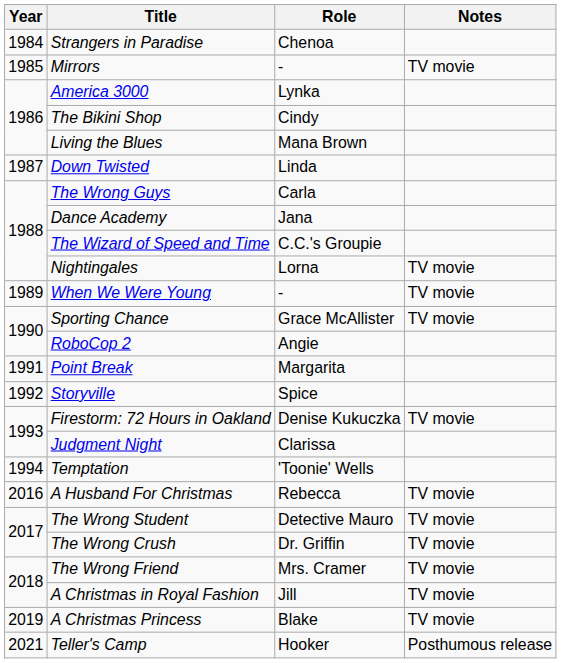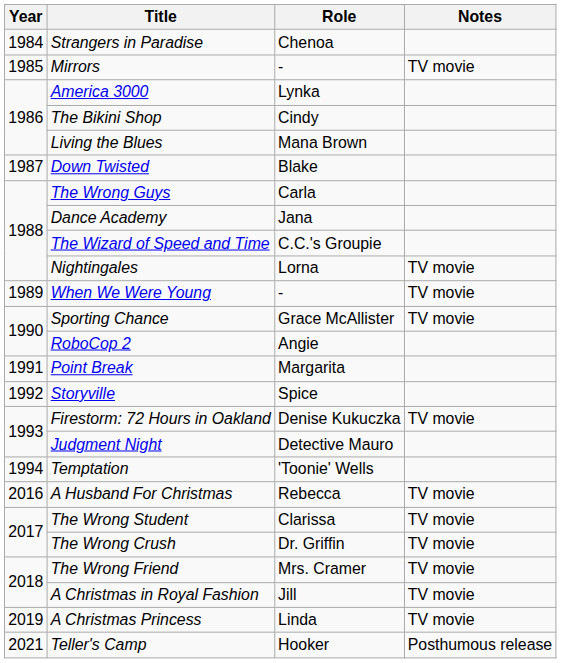 <table class="wikitable sortable">
 <tr>
 <th>Year</th>
 <th>Title</th>
 <th>Role</th>
 <th>Notes</th>
 </tr>
 <tr>
 <td>1984</td>
 <td><em>Strangers in Paradise</em></td>
 <td>Chenoa</td>
 <td></td>
 </tr>
 <tr>
 <td>1985</td>
 <td><em>Mirrors</em></td>
 <td>-</td>
 <td>TV movie</td>
 </tr>
 <tr>
 <td rowspan=3>1986</td>
 <td><em><a href='#'>America 3000</a></em></td>
 <td>Lynka</td>
 <td></td>
 </tr>
 <tr>
 <td><em>The Bikini Shop</em></td>
 <td>Cindy</td>
 <td></td>
 </tr>
 <tr>
 <td><em>Living the Blues</em></td>
 <td>Mana Brown</td>
 <td></td>
 </tr>
 <tr>
 <td>1987</td>
 <td><em><a href='#'>Down Twisted</a></em></td>
-<td>Linda</td>
+<td>Blake</td>
 <td></td>
 </tr>
 <tr>
 <td rowspan=4>1988</td>
 <td><em><a href='#'>The Wrong Guys</a></em></td>
 <td>Carla</td>
 <td></td>
 </tr>
 <tr>
 <td><em>Dance Academy</em></td>
 <td>Jana</td>
 <td></td>
 </tr>
 <tr>
 <td><em><a href='#'>The Wizard of Speed and Time</a></em></td>
 <td>C.C.'s Groupie</td>
 <td></td>
 </tr>
 <tr>
 <td><em>Nightingales</em></td>
 <td>Lorna</td>
 <td>TV movie</td>
 </tr>
 <tr>
 <td>1989</td>
 <td><em><a href='#'>When We Were Young</a></em></td>
 <td>-</td>
 <td>TV movie</td>
 </tr>
 <tr>
 <td rowspan=2>1990</td>
 <td><em>Sporting Chance</em></td>
 <td>Grace McAllister</td>
 <td>TV movie</td>
 </tr>
 <tr>
 <td><em><a href='#'>RoboCop 2</a></em></td>
 <td>Angie</td>
 <td></td>
 </tr>
 <tr>
 <td>1991</td>
 <td><em><a href='#'>Point Break</a></em></td>
 <td>Margarita</td>
 <td></td>
 </tr>
 <tr>
 <td>1992</td>
 <td><em><a href='#'>Storyville</a></em></td>
 <td>Spice</td>
 <td></td>
 </tr>
 <tr>
 <td rowspan=2>1993</td>
 <td><em>Firestorm: 72 Hours in Oakland</em></td>
 <td>Denise Kukuczka</td>
 <td>TV movie</td>
 </tr>
 <tr>
 <td><em><a href='#'>Judgment Night</a></em></td>
-<td>Clarissa</td>
+<td>Detective Mauro</td>
 <td></td>
 </tr>
 <tr>
 <td>1994</td>
 <td><em>Temptation</em></td>
 <td>'Toonie' Wells</td>
 <td></td>
 </tr>
 <tr>
 <td>2016</td>
 <td><em>A Husband For Christmas</em></td>
 <td>Rebecca</td>
 <td>TV movie</td>
 </tr>
 <tr>
 <td rowspan=2>2017</td>
 <td><em>The Wrong Student</em></td>
-<td>Detective Mauro</td>
+<td>Clarissa</td>
 <td>TV movie</td>
 </tr>
 <tr>
 <td><em>The Wrong Crush</em></td>
 <td>Dr. Griffin</td>
 <td>TV movie</td>
 </tr>
 <tr>
 <td rowspan=2>2018</td>
 <td><em>The Wrong Friend</em></td>
 <td>Mrs. Cramer</td>
 <td>TV movie</td>
 </tr>
 <tr>
 <td><em>A Christmas in Royal Fashion</em></td>
 <td>Jill</td>
 <td>TV movie</td>
 </tr>
 <tr>
 <td>2019</td>
 <td><em>A Christmas Princess</em> </td>
-<td>Blake</td>
+<td>Linda</td>
 <td>TV movie</td>
 </tr>
 <tr>
 <td>2021</td>
 <td><em>Teller's Camp</em></td>
 <td>Hooker</td>
 <td>Posthumous release</td>
 </tr>
 </table>
